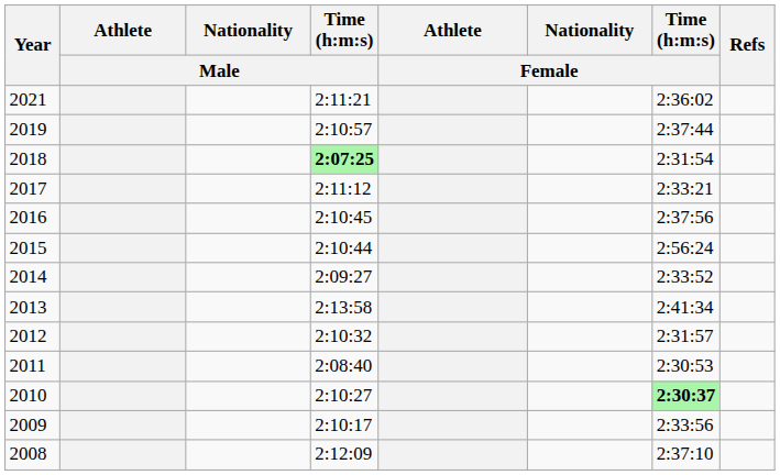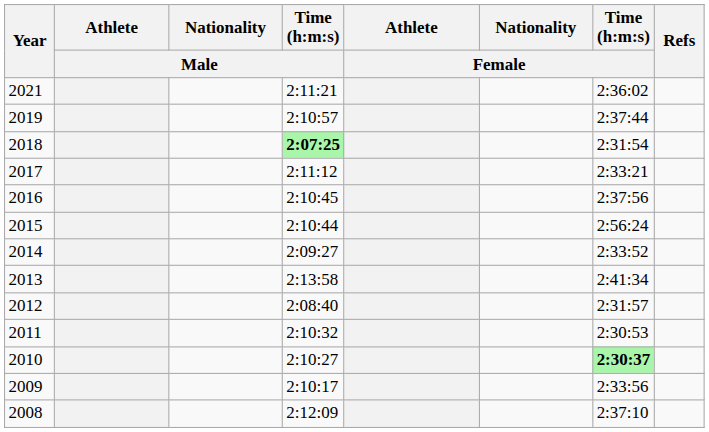 <table class="wikitable plainrowheaders sortable">
 <tr>
 <th scope="col" width="40" rowspan="2">Year</th>
 <th scope="col" width="100">Athlete</th>
 <th scope="col" width="100">Nationality</th>
 <th scope="col" width="50">Time<br>(h:m:s)</th>
 <th scope="col" width="120">Athlete</th>
 <th scope="col" width="100">Nationality</th>
 <th scope="col" width="50">Time<br>(h:m:s)</th>
 <th scope="col" width="40" rowspan="2" class="unsortable">Refs</th>
 </tr>
 <tr>
 <th scope="col" width="40" colspan="3">Male</th>
 <th scope="col" width="40" colspan="3">Female</th>
 </tr>
 <tr>
 <td>2021</td>
 <th scope="row"></th>
 <td></td>
 <td>2:11:21</td>
 <th scope="row"></th>
 <td></td>
 <td>2:36:02</td>
 <td></td>
 </tr>
 <tr>
 <td>2019</td>
 <th scope="row"></th>
 <td></td>
 <td>2:10:57</td>
 <th scope="row"></th>
 <td></td>
 <td>2:37:44</td>
 <td></td>
 </tr>
 <tr>
 <td>2018</td>
 <th scope="row"></th>
 <td></td>
 <td bgcolor=#A9F5A9><strong>2:07:25</strong></td>
 <th scope="row"></th>
 <td></td>
 <td>2:31:54</td>
 <td></td>
 </tr>
 <tr>
 <td>2017</td>
 <th scope="row"></th>
 <td></td>
 <td>2:11:12</td>
 <th scope="row"></th>
 <td></td>
 <td>2:33:21</td>
 <td></td>
 </tr>
 <tr>
 <td>2016</td>
 <th scope="row"></th>
 <td></td>
 <td>2:10:45</td>
 <th scope="row"></th>
 <td></td>
 <td>2:37:56</td>
 <td></td>
 </tr>
 <tr>
 <td>2015</td>
 <th scope="row"></th>
 <td></td>
 <td>2:10:44</td>
 <th scope="row"></th>
 <td></td>
 <td>2:56:24</td>
 <td></td>
 </tr>
 <tr>
 <td>2014</td>
 <th scope="row"></th>
 <td></td>
 <td>2:09:27</td>
 <th scope="row"></th>
 <td></td>
 <td>2:33:52</td>
 <td></td>
 </tr>
 <tr>
 <td>2013</td>
 <th scope="row"></th>
 <td></td>
 <td>2:13:58</td>
 <th scope="row"></th>
 <td></td>
 <td>2:41:34</td>
 <td></td>
 </tr>
 <tr>
 <td>2012</td>
 <th scope="row"></th>
 <td></td>
-<td>2:10:32</td>
+<td>2:08:40</td>
 <th scope="row"></th>
 <td></td>
 <td>2:31:57</td>
 <td></td>
 </tr>
 <tr>
 <td>2011</td>
 <th scope="row"></th>
 <td></td>
-<td>2:08:40</td>
+<td>2:10:32</td>
 <th scope="row"></th>
 <td></td>
 <td>2:30:53</td>
 <td></td>
 </tr>
 <tr>
 <td>2010</td>
 <th scope="row"></th>
 <td></td>
 <td>2:10:27</td>
 <th scope="row"></th>
 <td></td>
 <td bgcolor=#A9F5A9><strong>2:30:37</strong></td>
 <td></td>
 </tr>
 <tr>
 <td>2009</td>
 <th scope="row"></th>
 <td></td>
 <td>2:10:17</td>
 <th scope="row"></th>
 <td></td>
 <td>2:33:56</td>
 <td></td>
 </tr>
 <tr>
 <td>2008</td>
 <th scope="row"></th>
 <td></td>
 <td>2:12:09</td>
 <th scope="row"></th>
 <td></td>
 <td>2:37:10</td>
 <td></td>
 </tr>
 </table>
